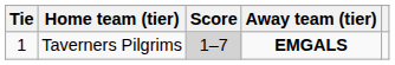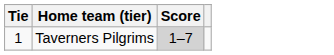 <table class="wikitable" style="text-align:center; font-size:85%">
 <tr>
 <th>Tie</th>
 <th>Home team (tier)</th>
 <th>Score</th>
-<th>Away team (tier)</th>
 <th></th>
 </tr>
 <tr>
 <td align="center">1</td>
 <td>Taverners Pilgrims</td>
 <td align="center" style="background: lightgrey;">1–7</td>
-<td><strong>EMGALS</strong></td>
 <td></td>
 </tr>
 </table>
